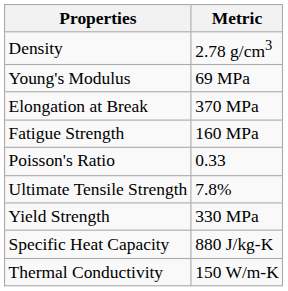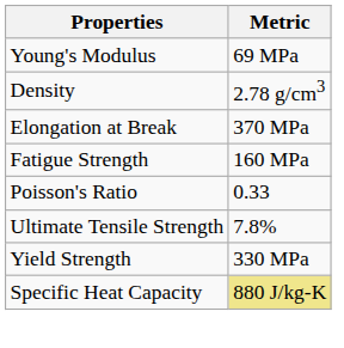 <table class="wikitable">
 <tr>
 <th>Properties</th>
 <th>Metric</th>
 </tr>
 <tr>
+<td>Young's Modulus</td>
+<td>69 MPa</td>
+</tr>
+<tr>
 <td>Density</td>
 <td>2.78 g/cm<sup>3</sup></td>
-</tr>
-<tr>
-<td>Young's Modulus</td>
-<td>69 MPa</td>
 </tr>
 <tr>
 <td>Elongation at Break</td>
 <td>370 MPa</td>
 </tr>
 <tr>
 <td>Fatigue Strength</td>
 <td>160 MPa</td>
 </tr>
 <tr>
 <td>Poisson's Ratio</td>
 <td>0.33</td>
 </tr>
 <tr>
 <td>Ultimate Tensile Strength</td>
 <td>7.8%</td>
 </tr>
 <tr>
 <td>Yield Strength</td>
 <td>330 MPa</td>
 </tr>
 <tr>
 <td>Specific Heat Capacity</td>
-<td>880 J/kg-K</td>
-</tr>
-<tr>
-<td>Thermal Conductivity</td>
-<td>150 W/m-K</td>
+<td style="background: khaki;">880 J/kg-K</td>
 </tr>
 </table>
